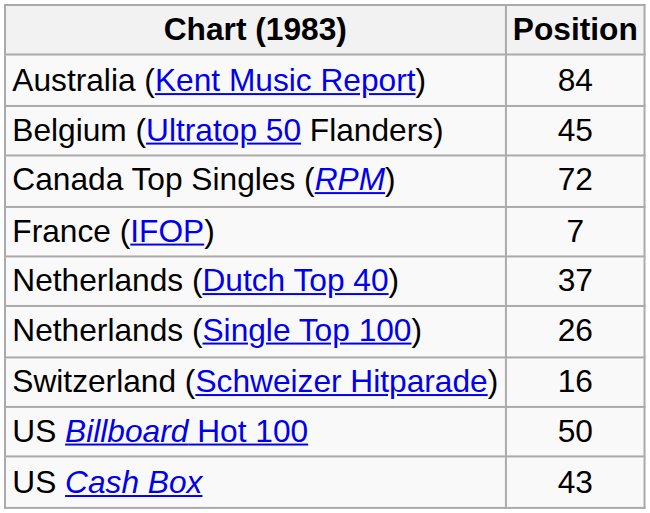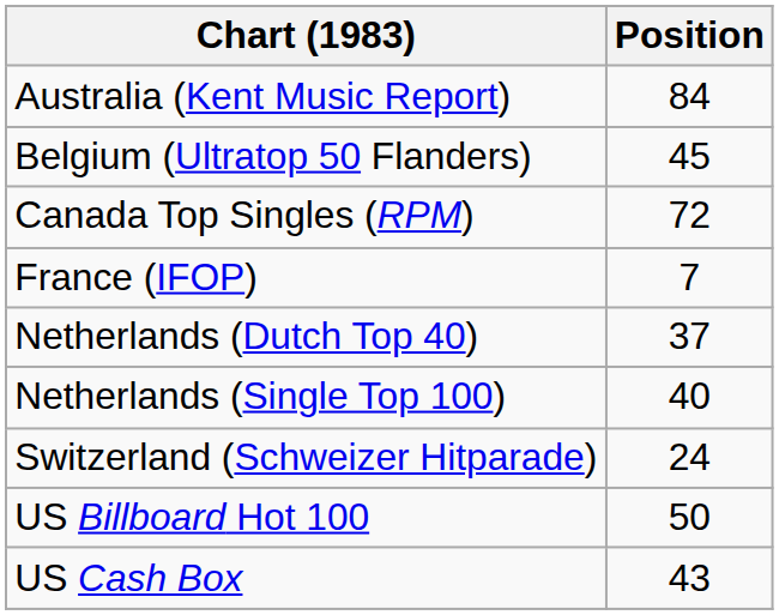 <table class="wikitable sortable">
 <tr>
 <th>Chart (1983)</th>
 <th>Position</th>
 </tr>
 <tr>
 <td>Australia (<a href='#'>Kent Music Report</a>)</td>
 <td align="center">84</td>
 </tr>
 <tr>
 <td>Belgium (<a href='#'>Ultratop 50</a> Flanders)</td>
 <td align="center">45</td>
 </tr>
 <tr>
 <td>Canada Top Singles (<em><a href='#'>RPM</a></em>)</td>
 <td align="center">72</td>
 </tr>
 <tr>
 <td>France (<a href='#'>IFOP</a>)</td>
 <td align="center">7</td>
 </tr>
 <tr>
 <td>Netherlands (<a href='#'>Dutch Top 40</a>)</td>
 <td align="center">37</td>
 </tr>
 <tr>
 <td>Netherlands (<a href='#'>Single Top 100</a>)</td>
-<td align="center">26</td>
+<td align="center">40</td>
 </tr>
 <tr>
 <td>Switzerland (<a href='#'>Schweizer Hitparade</a>)</td>
-<td align="center">16</td>
+<td align="center">24</td>
 </tr>
 <tr>
 <td>US <a href='#'><em>Billboard</em> Hot 100</a></td>
 <td align="center">50</td>
 </tr>
 <tr>
 <td>US <em><a href='#'>Cash Box</a></em></td>
 <td align="center">43</td>
 </tr>
 </table>
